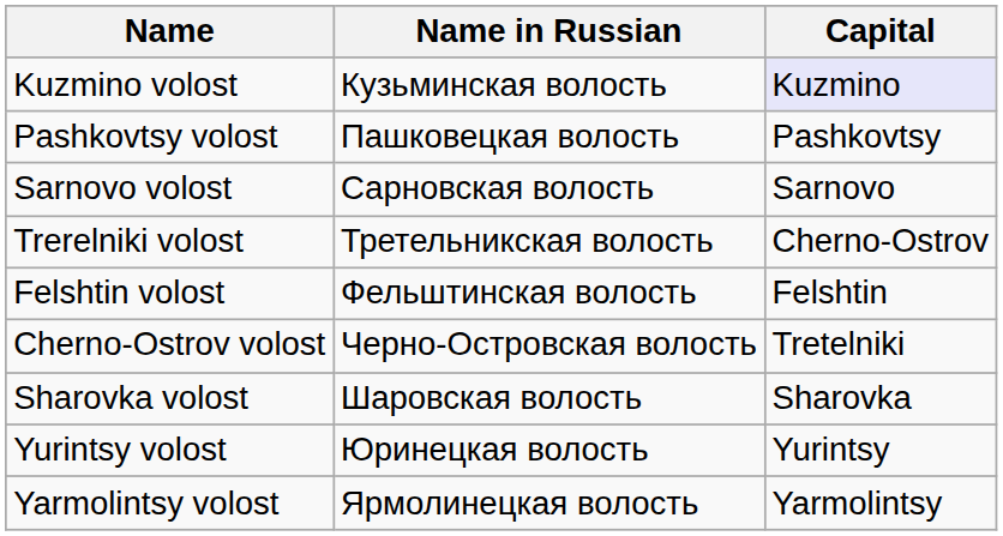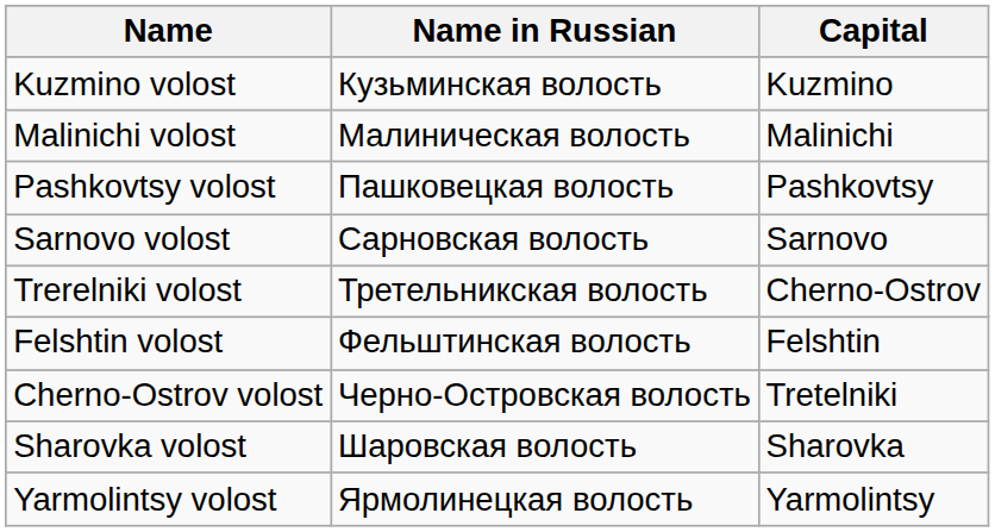 <table class="wikitable sortable">
 <tr>
 <th>Name</th>
 <th>Name in Russian</th>
 <th>Capital</th>
 </tr>
 <tr>
 <td>Kuzmino volost</td>
 <td>Кузьминская волость</td>
-<td style="background: lavender;">Kuzmino</td>
+<td>Kuzmino</td>
+</tr>
+<tr>
+<td>Malinichi volost</td>
+<td>Малиническая волость</td>
+<td>Malinichi</td>
 </tr>
 <tr>
 <td>Pashkovtsy volost</td>
 <td>Пашковецкая волость</td>
 <td>Pashkovtsy</td>
 </tr>
 <tr>
 <td>Sarnovo volost</td>
 <td>Сарновская волость</td>
 <td>Sarnovo</td>
 </tr>
 <tr>
 <td>Trerelniki volost</td>
 <td>Третельникская волость</td>
 <td>Cherno-Ostrov</td>
 </tr>
 <tr>
 <td>Felshtin volost</td>
 <td>Фельштинская волость</td>
 <td>Felshtin</td>
 </tr>
 <tr>
 <td>Cherno-Ostrov volost</td>
 <td>Черно-Островская волость</td>
 <td>Tretelniki</td>
 </tr>
 <tr>
 <td>Sharovka volost</td>
 <td>Шаровская волость</td>
 <td>Sharovka</td>
 </tr>
 <tr>
-<td>Yurintsy volost</td>
-<td>Юринецкая волость</td>
-<td>Yurintsy</td>
-</tr>
-<tr>
 <td>Yarmolintsy volost</td>
 <td>Ярмолинецкая волость</td>
 <td>Yarmolintsy</td>
 </tr>
 </table>
